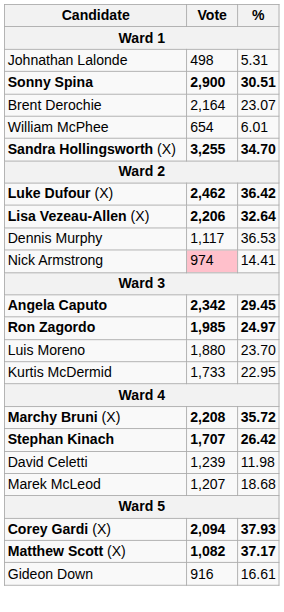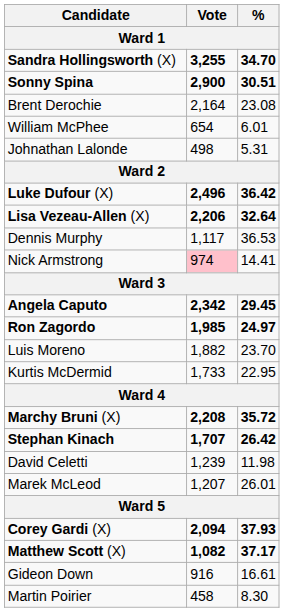 <table class="wikitable">
 <tr>
 <th bgcolor="#DDDDFF" width="200px">Candidate</th>
 <th bgcolor="#DDDDFF" width="50px">Vote</th>
 <th bgcolor="#DDDDFF" width="30px">%</th>
 </tr>
 <tr>
 <th colspan="3">Ward 1</th>
 </tr>
 <tr>
-<td>Johnathan Lalonde</td>
-<td>498</td>
-<td>5.31</td>
+<td><strong>Sandra Hollingsworth</strong> (X)</td>
+<td><strong>3,255</strong></td>
+<td><strong>34.70</strong></td>
 </tr>
 <tr>
 <td><strong>Sonny Spina</strong></td>
 <td><strong>2,900</strong></td>
 <td><strong>30.51</strong></td>
 </tr>
 <tr>
 <td>Brent Derochie</td>
 <td>2,164</td>
-<td>23.07</td>
+<td>23.08</td>
 </tr>
 <tr>
 <td>William McPhee</td>
 <td>654</td>
 <td>6.01</td>
 </tr>
 <tr>
-<td><strong>Sandra Hollingsworth</strong> (X)</td>
-<td><strong>3,255</strong></td>
-<td><strong>34.70</strong></td>
+<td>Johnathan Lalonde</td>
+<td>498</td>
+<td>5.31</td>
 </tr>
 <tr>
 <th colspan="3">Ward 2</th>
 </tr>
 <tr>
 <td><strong>Luke Dufour</strong> (X)</td>
-<td><strong>2,462</strong></td>
+<td><strong>2,496</strong></td>
 <td><strong>36.42</strong></td>
 </tr>
 <tr>
 <td><strong>Lisa Vezeau-Allen</strong> (X)</td>
 <td><strong>2,206</strong></td>
 <td><strong>32.64</strong></td>
 </tr>
 <tr>
 <td>Dennis Murphy</td>
 <td>1,117</td>
 <td>36.53</td>
 </tr>
 <tr>
 <td>Nick Armstrong</td>
 <td style="background: pink;">974</td>
 <td>14.41</td>
 </tr>
 <tr>
 <th colspan="3">Ward 3</th>
 </tr>
 <tr>
 <td><strong>Angela Caputo</strong></td>
 <td><strong>2,342</strong></td>
 <td><strong>29.45</strong></td>
 </tr>
 <tr>
 <td><strong>Ron Zagordo</strong></td>
 <td><strong>1,985</strong></td>
 <td><strong>24.97</strong></td>
 </tr>
 <tr>
 <td>Luis Moreno</td>
-<td>1,880</td>
+<td>1,882</td>
 <td>23.70</td>
 </tr>
 <tr>
 <td>Kurtis McDermid</td>
 <td>1,733</td>
 <td>22.95</td>
 </tr>
 <tr>
 <th colspan="3">Ward 4</th>
 </tr>
 <tr>
 <td><strong>Marchy Bruni</strong> (X)</td>
 <td><strong>2,208</strong></td>
 <td><strong>35.72</strong></td>
 </tr>
 <tr>
 <td><strong>Stephan Kinach</strong></td>
 <td><strong>1,707</strong></td>
 <td><strong>26.42</strong></td>
 </tr>
 <tr>
 <td>David Celetti</td>
 <td>1,239</td>
 <td>11.98</td>
 </tr>
 <tr>
 <td>Marek McLeod</td>
 <td>1,207</td>
-<td>18.68</td>
+<td>26.01</td>
 </tr>
 <tr>
 <th colspan="3">Ward 5</th>
 </tr>
 <tr>
 <td><strong>Corey Gardi</strong> (X)</td>
 <td><strong>2,094</strong></td>
 <td><strong>37.93</strong></td>
 </tr>
 <tr>
 <td><strong>Matthew Scott</strong> (X)</td>
 <td><strong>1,082</strong></td>
 <td><strong>37.17</strong></td>
 </tr>
 <tr>
 <td>Gideon Down</td>
 <td>916</td>
 <td>16.61</td>
 </tr>
+<tr>
+<td>Martin Poirier</td>
+<td>458</td>
+<td>8.30</td>
+</tr>
 </table>
